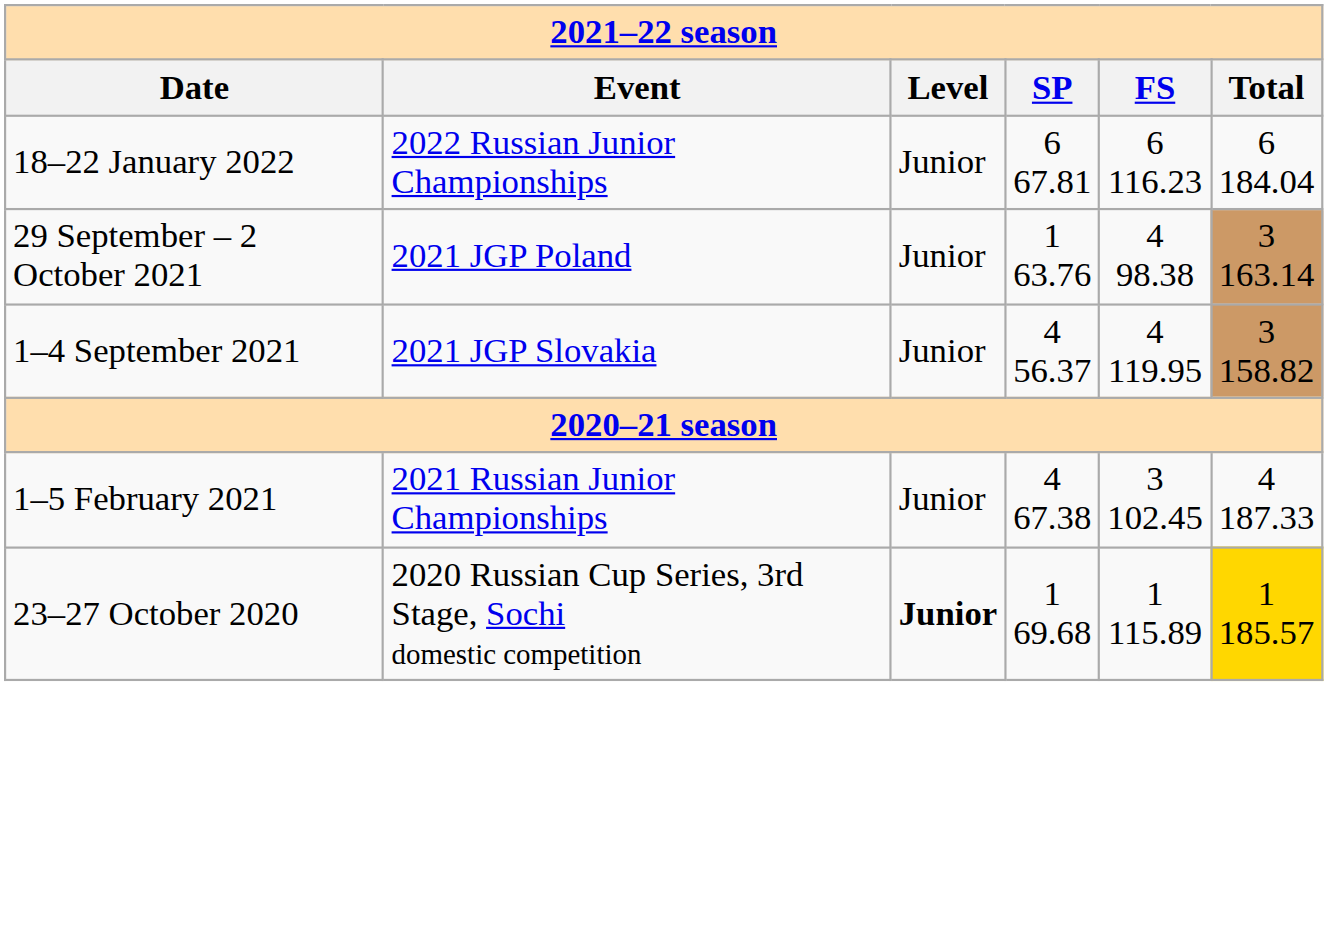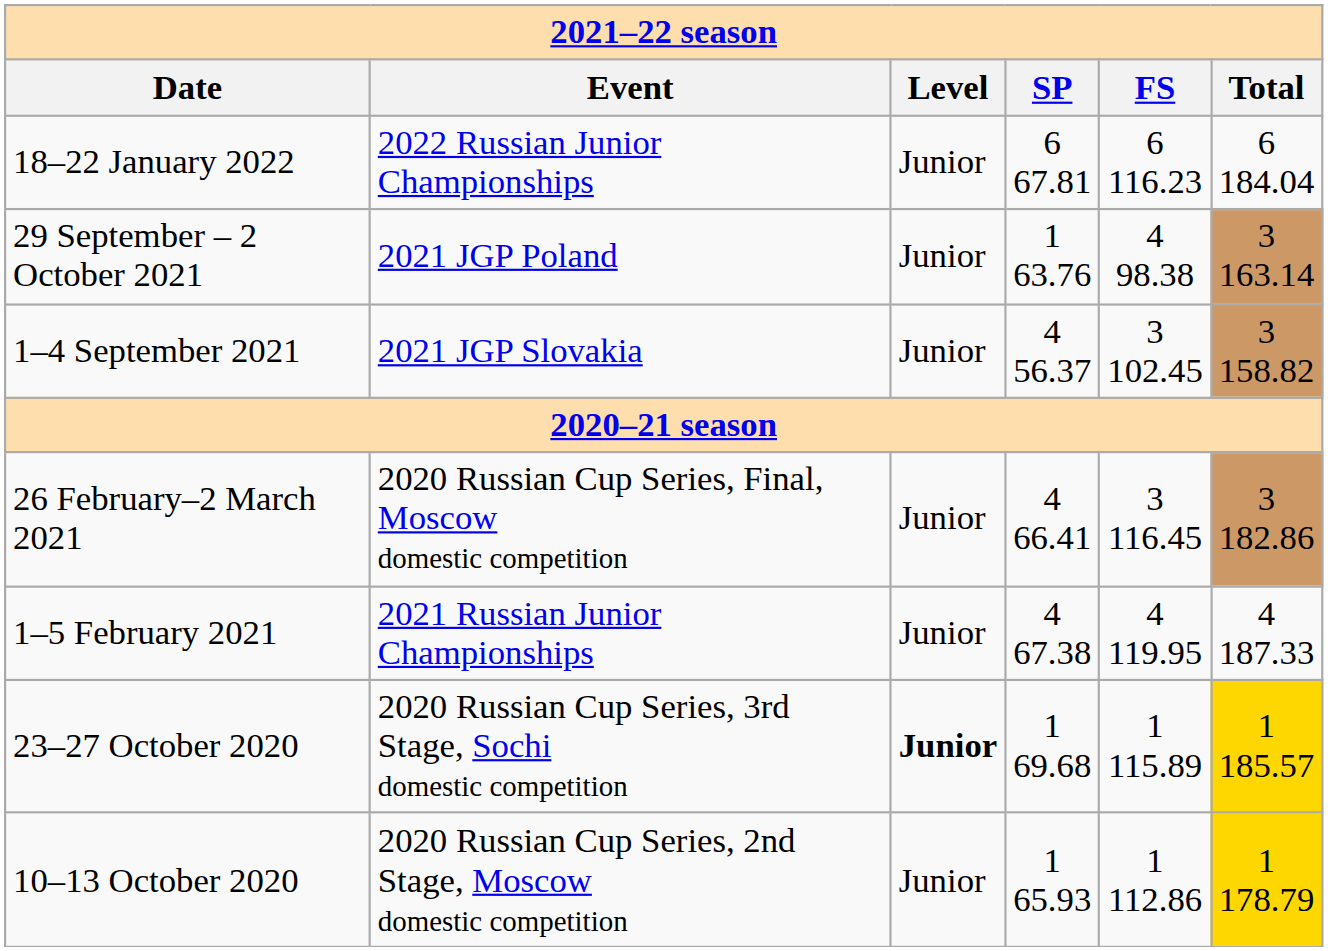 <table class="wikitable">
 <tr>
 <td style="background-color: #ffdead; " colspan=6 align=center><a href='#'><strong>2021–22 season</strong></a></td>
 </tr>
 <tr>
 <th>Date</th>
 <th>Event</th>
 <th>Level</th>
 <th><a href='#'>SP</a></th>
 <th><a href='#'>FS</a></th>
 <th>Total</th>
 </tr>
 <tr>
 <td>18–22 January 2022</td>
 <td><a href='#'>2022 Russian Junior Championships</a></td>
 <td>Junior</td>
 <td align=center>6 <br> 67.81</td>
 <td align=center>6 <br> 116.23</td>
 <td align=center>6 <br> 184.04</td>
 </tr>
 <tr>
 <td>29 September – 2 October 2021</td>
 <td><a href='#'>2021 JGP Poland</a></td>
 <td>Junior</td>
 <td align=center>1 <br> 63.76</td>
 <td align=center>4 <br> 98.38</td>
 <td align=center bgcolor=cc9966>3 <br> 163.14</td>
 </tr>
 <tr>
 <td>1–4 September 2021</td>
 <td><a href='#'>2021 JGP Slovakia</a></td>
 <td>Junior</td>
 <td align=center>4 <br> 56.37</td>
-<td align=center>4 <br> 119.95</td>
+<td align=center>3 <br> 102.45</td>
 <td align=center bgcolor="#cc9966">3 <br> 158.82</td>
 </tr>
 <tr>
 <td style="background-color: #ffdead; " colspan=6 align=center><a href='#'><strong>2020–21 season</strong></a></td>
 </tr>
 <tr>
+<td>26 February–2 March 2021</td>
+<td>2020 Russian Cup Series, Final, <a href='#'>Moscow</a> <br> <small>domestic competition</small></td>
+<td>Junior</td>
+<td align=center>4 <br> 66.41</td>
+<td align=center>3 <br> 116.45</td>
+<td align=center bgcolor="#cc9966">3 <br> 182.86</td>
+</tr>
+<tr>
 <td>1–5 February 2021</td>
 <td><a href='#'>2021 Russian Junior Championships</a></td>
 <td>Junior</td>
 <td align=center>4 <br> 67.38</td>
-<td align=center>3 <br> 102.45</td>
+<td align=center>4 <br> 119.95</td>
 <td align=center>4 <br> 187.33</td>
 </tr>
 <tr>
 <td>23–27 October 2020</td>
 <td>2020 Russian Cup Series, 3rd Stage, <a href='#'>Sochi</a> <br> <small>domestic competition</small></td>
 <td><strong>Junior</strong></td>
 <td align=center>1 <br> 69.68</td>
 <td align=center>1 <br> 115.89</td>
 <td align=center bgcolor=gold>1 <br> 185.57</td>
 </tr>
+<tr>
+<td>10–13 October 2020</td>
+<td>2020 Russian Cup Series, 2nd Stage, <a href='#'>Moscow</a> <br> <small>domestic competition</small></td>
+<td>Junior</td>
+<td align=center>1 <br> 65.93</td>
+<td align=center>1 <br> 112.86</td>
+<td align=center bgcolor=gold>1 <br> 178.79</td>
+</tr>
 </table>
